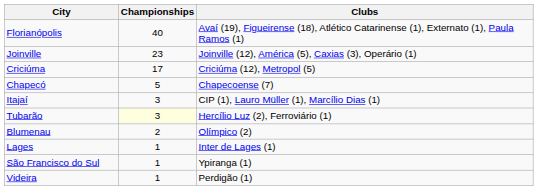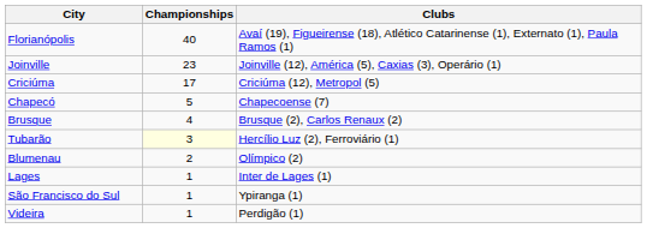 <table class="wikitable">
 <tr>
 <th style="width:180px">City</th>
 <th>Championships</th>
 <th>Clubs</th>
 </tr>
 <tr>
 <td> <a href='#'>Florianópolis</a></td>
 <td align="center">40</td>
 <td><a href='#'>Avaí</a> (19), <a href='#'>Figueirense</a> (18), Atlético Catarinense (1), Externato (1), <a href='#'>Paula Ramos</a> (1)</td>
 </tr>
 <tr>
 <td> <a href='#'>Joinville</a></td>
 <td align="center">23</td>
 <td><a href='#'>Joinville</a> (12), <a href='#'>América</a> (5), <a href='#'>Caxias</a> (3), Operário (1)</td>
 </tr>
 <tr>
 <td> <a href='#'>Criciúma</a></td>
 <td align="center">17</td>
 <td><a href='#'>Criciúma</a> (12), <a href='#'>Metropol</a> (5)</td>
 </tr>
 <tr>
 <td> <a href='#'>Chapecó</a></td>
 <td align="center">5</td>
 <td><a href='#'>Chapecoense</a> (7)</td>
 </tr>
 <tr>
-<td> <a href='#'>Itajaí</a></td>
-<td align="center">3</td>
-<td>CIP (1), <a href='#'>Lauro Müller</a> (1), <a href='#'>Marcílio Dias</a> (1)</td>
+<td> <a href='#'>Brusque</a></td>
+<td align="center">4</td>
+<td><a href='#'>Brusque</a> (2), <a href='#'>Carlos Renaux</a> (2)</td>
 </tr>
 <tr>
 <td> <a href='#'>Tubarão</a></td>
 <td align="center" style="background: lightyellow;">3</td>
 <td><a href='#'>Hercílio Luz</a> (2), Ferroviário (1)</td>
 </tr>
 <tr>
 <td> <a href='#'>Blumenau</a></td>
 <td align="center">2</td>
 <td><a href='#'>Olímpico</a> (2)</td>
 </tr>
 <tr>
 <td> <a href='#'>Lages</a></td>
 <td align="center">1</td>
 <td><a href='#'>Inter de Lages</a> (1)</td>
 </tr>
 <tr>
 <td> <a href='#'>São Francisco do Sul</a></td>
 <td align="center">1</td>
 <td>Ypiranga (1)</td>
 </tr>
 <tr>
 <td> <a href='#'>Videira</a></td>
 <td align="center">1</td>
 <td>Perdigão (1)</td>
 </tr>
 </table>
